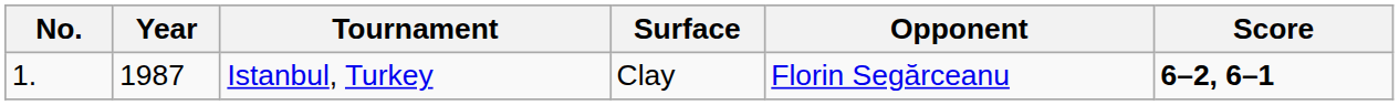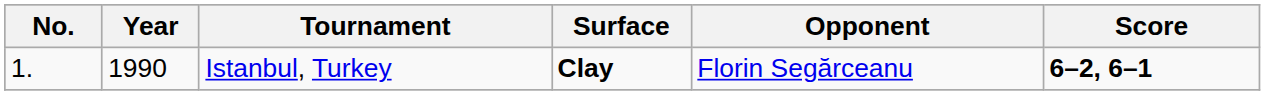 <table class="sortable wikitable" style=font-size:97%>
 <tr>
 <th width=50>No.</th>
 <th width=50>Year</th>
 <th width=200>Tournament</th>
 <th width=75>Surface</th>
 <th width=200>Opponent</th>
 <th style="width:120px" class="unsortable">Score</th>
 </tr>
 <tr>
 <td>1.</td>
-<td>1987</td>
+<td>1990</td>
 <td><a href='#'>Istanbul</a>, <a href='#'>Turkey</a></td>
-<td>Clay</td>
+<td><strong>Clay</strong></td>
 <td> <a href='#'>Florin Segărceanu</a></td>
 <td><strong>6–2, 6–1</strong></td>
 </tr>
 </table>
